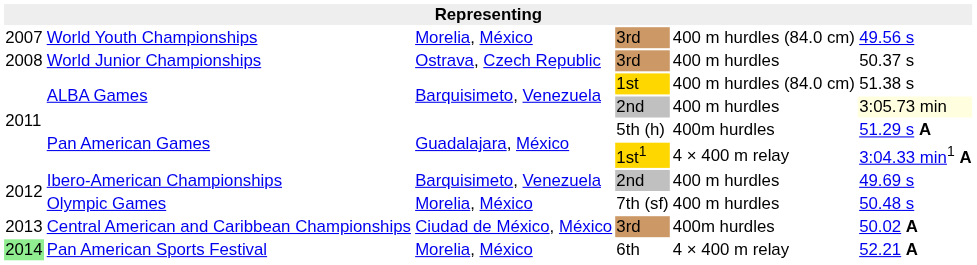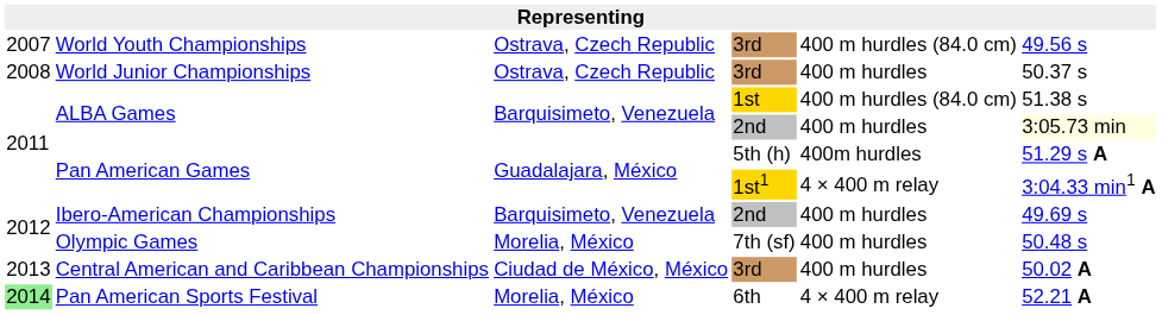 <table>
 <tr>
 <th bgcolor="#eeeeee" colspan="6">Representing </th>
 </tr>
 <tr>
 <td>2007</td>
 <td><a href='#'>World Youth Championships</a></td>
-<td><a href='#'>Morelia</a>, <a href='#'>México</a></td>
+<td><a href='#'>Ostrava</a>, <a href='#'>Czech Republic</a></td>
 <td bgcolor=cc9966>3rd</td>
 <td>400 m hurdles (84.0 cm)</td>
 <td><a href='#'>49.56 s</a></td>
 </tr>
 <tr>
 <td>2008</td>
 <td><a href='#'>World Junior Championships</a></td>
 <td><a href='#'>Ostrava</a>, <a href='#'>Czech Republic</a></td>
 <td bgcolor=cc9966>3rd</td>
 <td>400 m hurdles</td>
 <td>50.37 s</td>
 </tr>
 <tr>
 <td rowspan=4>2011</td>
 <td rowspan=2><a href='#'>ALBA Games</a></td>
 <td rowspan=2><a href='#'>Barquisimeto</a>, <a href='#'>Venezuela</a></td>
 <td bgcolor=gold>1st</td>
 <td>400 m hurdles (84.0 cm)</td>
 <td>51.38 s</td>
 </tr>
 <tr>
 <td bgcolor=silver>2nd</td>
 <td>400 m hurdles</td>
 <td style="background: lightyellow;">3:05.73 min</td>
 </tr>
 <tr>
 <td rowspan=2><a href='#'>Pan American Games</a></td>
 <td rowspan=2><a href='#'>Guadalajara</a>, <a href='#'>México</a></td>
 <td>5th (h)</td>
 <td>400m hurdles</td>
 <td><a href='#'>51.29 s</a> <strong>A</strong></td>
 </tr>
 <tr>
 <td bgcolor=gold>1st<sup>1</sup></td>
 <td>4 × 400 m relay</td>
 <td><a href='#'>3:04.33 min</a><sup>1</sup> <strong>A</strong></td>
 </tr>
 <tr>
 <td rowspan=2>2012</td>
 <td><a href='#'>Ibero-American Championships</a></td>
 <td><a href='#'>Barquisimeto</a>, <a href='#'>Venezuela</a></td>
 <td bgcolor=silver>2nd</td>
 <td>400 m hurdles</td>
 <td><a href='#'>49.69 s</a></td>
 </tr>
 <tr>
 <td><a href='#'>Olympic Games</a></td>
 <td><a href='#'>Morelia</a>, <a href='#'>México</a></td>
 <td>7th (sf)</td>
 <td>400 m hurdles</td>
 <td><a href='#'>50.48 s</a></td>
 </tr>
 <tr>
 <td>2013</td>
 <td><a href='#'>Central American and Caribbean Championships</a></td>
 <td><a href='#'>Ciudad de México</a>, <a href='#'>México</a></td>
 <td bgcolor="cc9966">3rd</td>
-<td>400m hurdles</td>
+<td>400 m hurdles</td>
 <td><a href='#'>50.02</a> <strong>A</strong></td>
 </tr>
 <tr>
 <td style="background: lightgreen;">2014</td>
 <td><a href='#'>Pan American Sports Festival</a></td>
 <td><a href='#'>Morelia</a>, <a href='#'>México</a></td>
 <td>6th</td>
 <td>4 × 400 m relay</td>
 <td><a href='#'>52.21</a> <strong>A</strong></td>
 </tr>
 </table>
